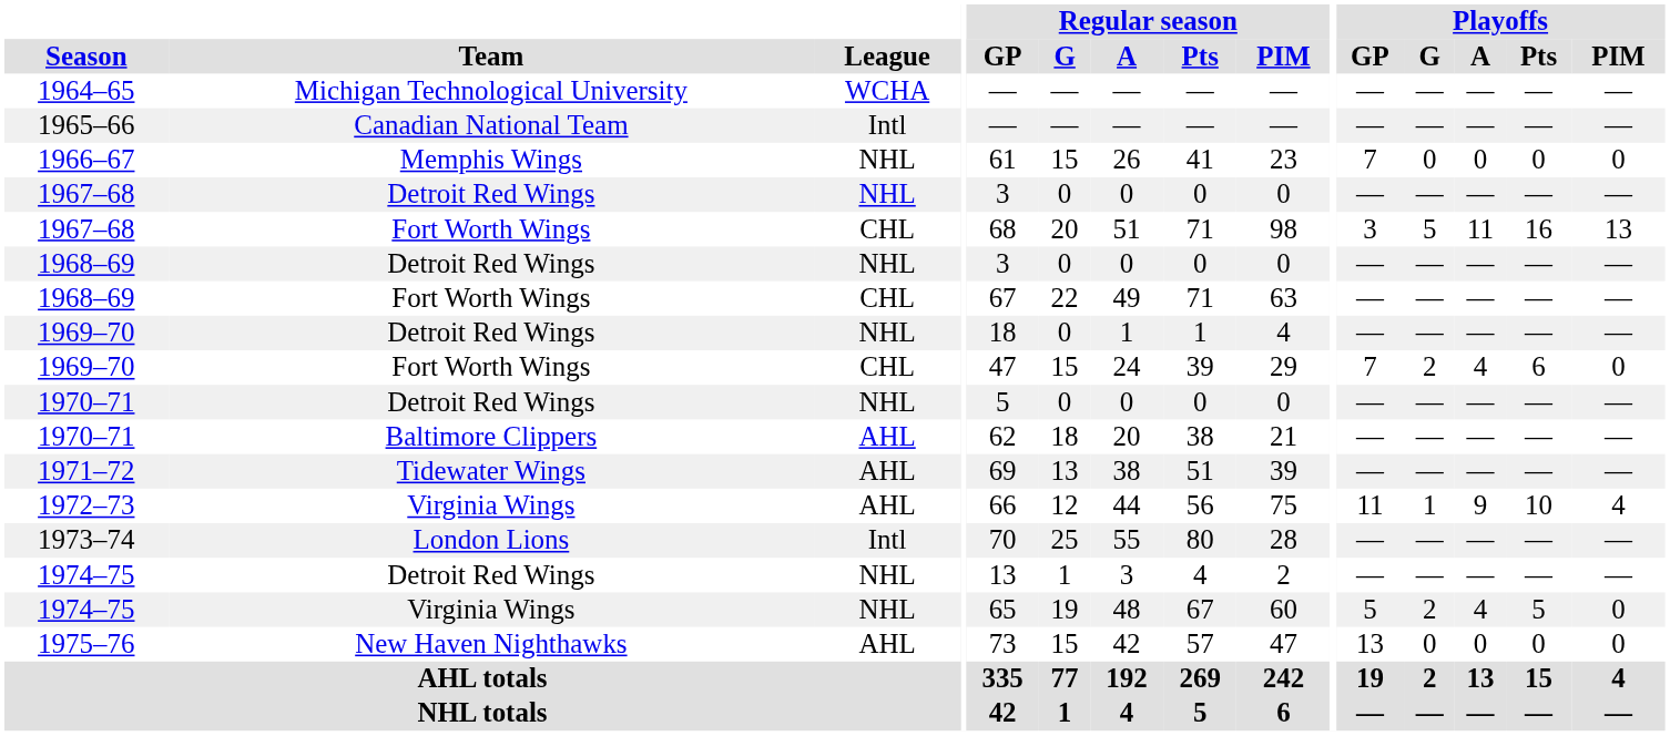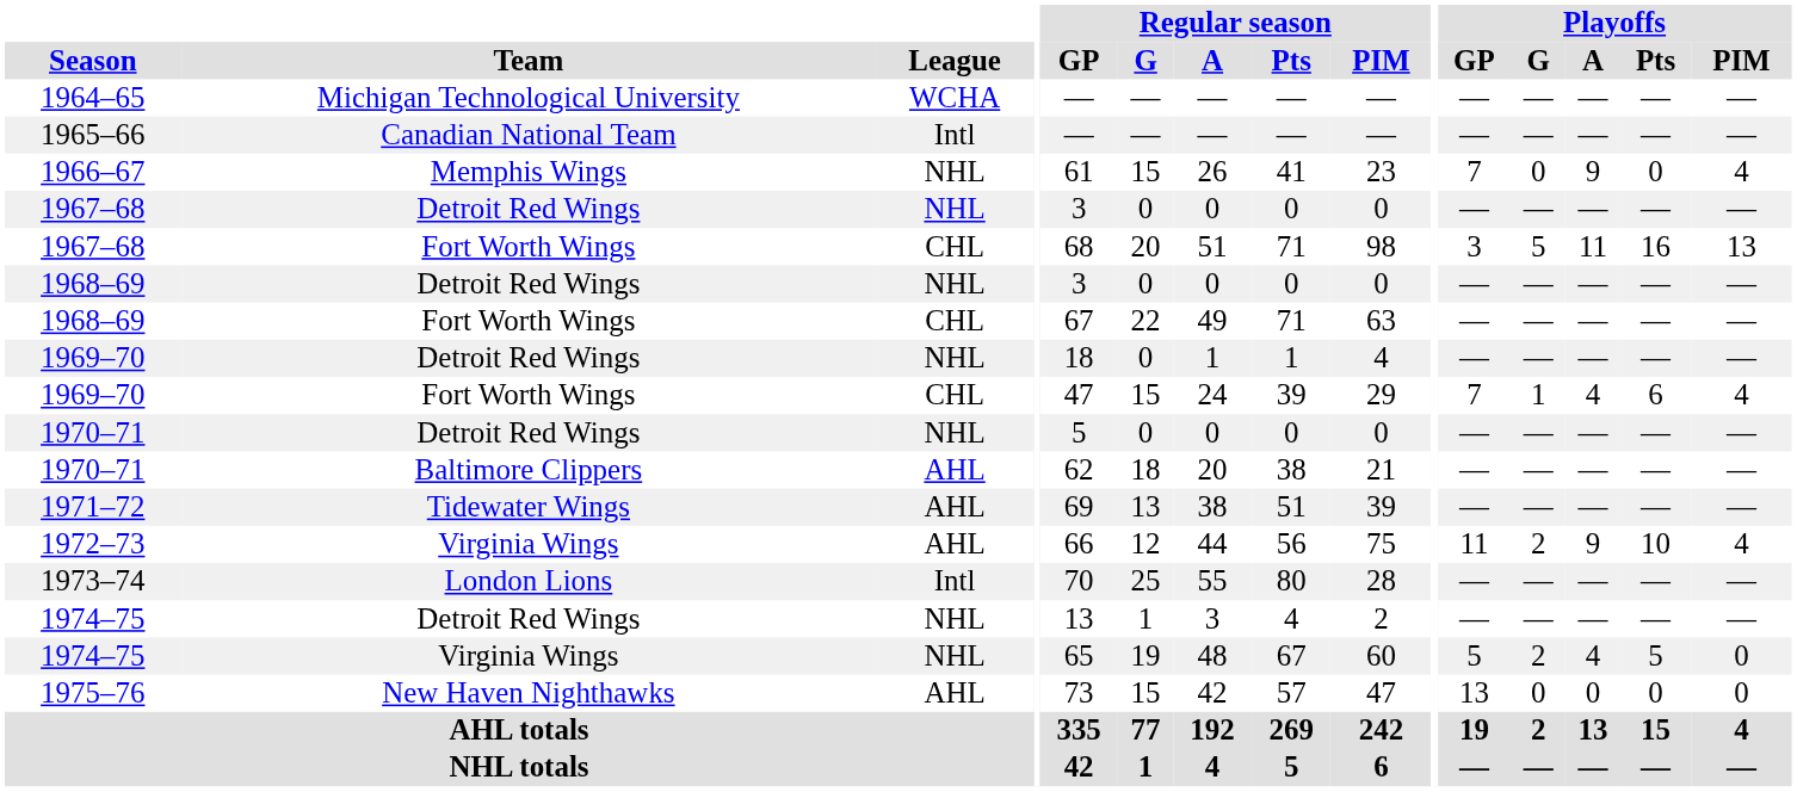 <table border="0" cellpadding="1" cellspacing="0" style="text-align:center; width:60em">
 <tr bgcolor="#e0e0e0">
 <th colspan="3" bgcolor="#ffffff"></th>
 <th rowspan="100" bgcolor="#ffffff"></th>
 <th colspan="5"><a href='#'>Regular season</a></th>
 <th rowspan="100" bgcolor="#ffffff"></th>
 <th colspan="5"><a href='#'>Playoffs</a></th>
 </tr>
 <tr bgcolor="#e0e0e0">
 <th><a href='#'>Season</a></th>
 <th>Team</th>
 <th>League</th>
 <th>GP</th>
 <th><a href='#'>G</a></th>
 <th><a href='#'>A</a></th>
 <th><a href='#'>Pts</a></th>
 <th><a href='#'>PIM</a></th>
 <th>GP</th>
 <th>G</th>
 <th>A</th>
 <th>Pts</th>
 <th>PIM</th>
 </tr>
 <tr>
 <td><a href='#'>1964–65</a></td>
 <td><a href='#'>Michigan Technological University</a></td>
 <td><a href='#'>WCHA</a></td>
 <td>—</td>
 <td>—</td>
 <td>—</td>
 <td>—</td>
 <td>—</td>
 <td>—</td>
 <td>—</td>
 <td>—</td>
 <td>—</td>
 <td>—</td>
 </tr>
 <tr bgcolor="#f0f0f0">
 <td>1965–66</td>
 <td><a href='#'>Canadian National Team</a></td>
 <td>Intl</td>
 <td>—</td>
 <td>—</td>
 <td>—</td>
 <td>—</td>
 <td>—</td>
 <td>—</td>
 <td>—</td>
 <td>—</td>
 <td>—</td>
 <td>—</td>
 </tr>
 <tr>
 <td><a href='#'>1966–67</a></td>
 <td><a href='#'>Memphis Wings</a></td>
 <td>NHL</td>
 <td>61</td>
 <td>15</td>
 <td>26</td>
 <td>41</td>
 <td>23</td>
 <td>7</td>
 <td>0</td>
+<td>9</td>
 <td>0</td>
-<td>0</td>
-<td>0</td>
+<td>4</td>
 </tr>
 <tr bgcolor="#f0f0f0">
 <td><a href='#'>1967–68</a></td>
 <td><a href='#'>Detroit Red Wings</a></td>
 <td><a href='#'>NHL</a></td>
 <td>3</td>
 <td>0</td>
 <td>0</td>
 <td>0</td>
 <td>0</td>
 <td>—</td>
 <td>—</td>
 <td>—</td>
 <td>—</td>
 <td>—</td>
 </tr>
 <tr>
 <td><a href='#'>1967–68</a></td>
 <td><a href='#'>Fort Worth Wings</a></td>
 <td>CHL</td>
 <td>68</td>
 <td>20</td>
 <td>51</td>
 <td>71</td>
 <td>98</td>
 <td>3</td>
 <td>5</td>
 <td>11</td>
 <td>16</td>
 <td>13</td>
 </tr>
 <tr bgcolor="#f0f0f0">
 <td><a href='#'>1968–69</a></td>
 <td>Detroit Red Wings</td>
 <td>NHL</td>
 <td>3</td>
 <td>0</td>
 <td>0</td>
 <td>0</td>
 <td>0</td>
 <td>—</td>
 <td>—</td>
 <td>—</td>
 <td>—</td>
 <td>—</td>
 </tr>
 <tr>
 <td><a href='#'>1968–69</a></td>
 <td>Fort Worth Wings</td>
 <td>CHL</td>
 <td>67</td>
 <td>22</td>
 <td>49</td>
 <td>71</td>
 <td>63</td>
 <td>—</td>
 <td>—</td>
 <td>—</td>
 <td>—</td>
 <td>—</td>
 </tr>
 <tr bgcolor="#f0f0f0">
 <td><a href='#'>1969–70</a></td>
 <td>Detroit Red Wings</td>
 <td>NHL</td>
 <td>18</td>
 <td>0</td>
 <td>1</td>
 <td>1</td>
 <td>4</td>
 <td>—</td>
 <td>—</td>
 <td>—</td>
 <td>—</td>
 <td>—</td>
 </tr>
 <tr>
 <td><a href='#'>1969–70</a></td>
 <td>Fort Worth Wings</td>
 <td>CHL</td>
 <td>47</td>
 <td>15</td>
 <td>24</td>
 <td>39</td>
 <td>29</td>
 <td>7</td>
-<td>2</td>
+<td>1</td>
 <td>4</td>
 <td>6</td>
-<td>0</td>
+<td>4</td>
 </tr>
 <tr bgcolor="#f0f0f0">
 <td><a href='#'>1970–71</a></td>
 <td>Detroit Red Wings</td>
 <td>NHL</td>
 <td>5</td>
 <td>0</td>
 <td>0</td>
 <td>0</td>
 <td>0</td>
 <td>—</td>
 <td>—</td>
 <td>—</td>
 <td>—</td>
 <td>—</td>
 </tr>
 <tr>
 <td><a href='#'>1970–71</a></td>
 <td><a href='#'>Baltimore Clippers</a></td>
 <td><a href='#'>AHL</a></td>
 <td>62</td>
 <td>18</td>
 <td>20</td>
 <td>38</td>
 <td>21</td>
 <td>—</td>
 <td>—</td>
 <td>—</td>
 <td>—</td>
 <td>—</td>
 </tr>
 <tr bgcolor="#f0f0f0">
 <td><a href='#'>1971–72</a></td>
 <td><a href='#'>Tidewater Wings</a></td>
 <td>AHL</td>
 <td>69</td>
 <td>13</td>
 <td>38</td>
 <td>51</td>
 <td>39</td>
 <td>—</td>
 <td>—</td>
 <td>—</td>
 <td>—</td>
 <td>—</td>
 </tr>
 <tr>
 <td><a href='#'>1972–73</a></td>
 <td><a href='#'>Virginia Wings</a></td>
 <td>AHL</td>
 <td>66</td>
 <td>12</td>
 <td>44</td>
 <td>56</td>
 <td>75</td>
 <td>11</td>
-<td>1</td>
+<td>2</td>
 <td>9</td>
 <td>10</td>
 <td>4</td>
 </tr>
 <tr bgcolor="#f0f0f0">
 <td>1973–74</td>
 <td><a href='#'>London Lions</a></td>
 <td>Intl</td>
 <td>70</td>
 <td>25</td>
 <td>55</td>
 <td>80</td>
 <td>28</td>
 <td>—</td>
 <td>—</td>
 <td>—</td>
 <td>—</td>
 <td>—</td>
 </tr>
 <tr>
 <td><a href='#'>1974–75</a></td>
 <td>Detroit Red Wings</td>
 <td>NHL</td>
 <td>13</td>
 <td>1</td>
 <td>3</td>
 <td>4</td>
 <td>2</td>
 <td>—</td>
 <td>—</td>
 <td>—</td>
 <td>—</td>
 <td>—</td>
 </tr>
 <tr bgcolor="#f0f0f0">
 <td><a href='#'>1974–75</a></td>
 <td>Virginia Wings</td>
 <td>NHL</td>
 <td>65</td>
 <td>19</td>
 <td>48</td>
 <td>67</td>
 <td>60</td>
 <td>5</td>
 <td>2</td>
 <td>4</td>
 <td>5</td>
 <td>0</td>
 </tr>
 <tr>
 <td><a href='#'>1975–76</a></td>
 <td><a href='#'>New Haven Nighthawks</a></td>
 <td>AHL</td>
 <td>73</td>
 <td>15</td>
 <td>42</td>
 <td>57</td>
 <td>47</td>
 <td>13</td>
 <td>0</td>
 <td>0</td>
 <td>0</td>
 <td>0</td>
 </tr>
 <tr bgcolor="#e0e0e0">
 <th colspan="3">AHL totals</th>
 <th>335</th>
 <th>77</th>
 <th>192</th>
 <th>269</th>
 <th>242</th>
 <th>19</th>
 <th>2</th>
 <th>13</th>
 <th>15</th>
 <th>4</th>
 </tr>
 <tr bgcolor="#e0e0e0">
 <th colspan="3">NHL totals</th>
 <th>42</th>
 <th>1</th>
 <th>4</th>
 <th>5</th>
 <th>6</th>
 <th>—</th>
 <th>—</th>
 <th>—</th>
 <th>—</th>
 <th>—</th>
 </tr>
 </table>
